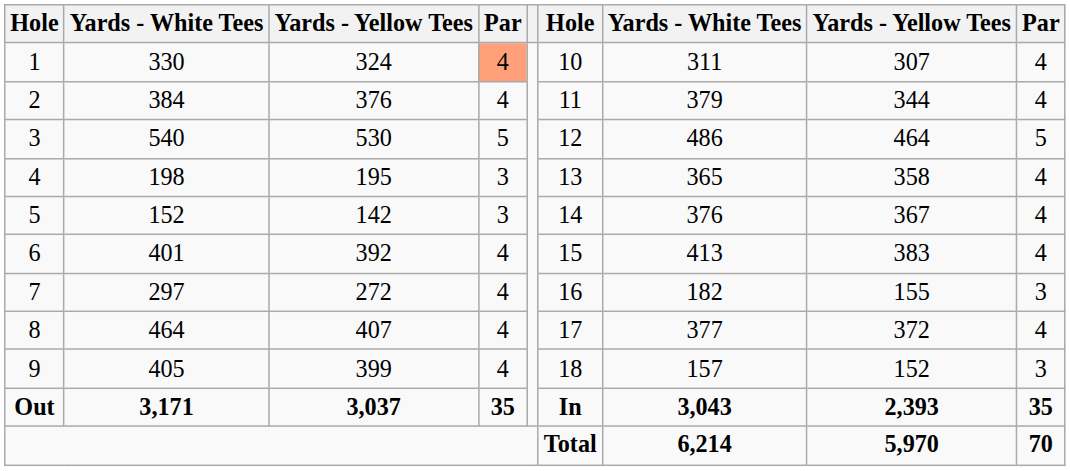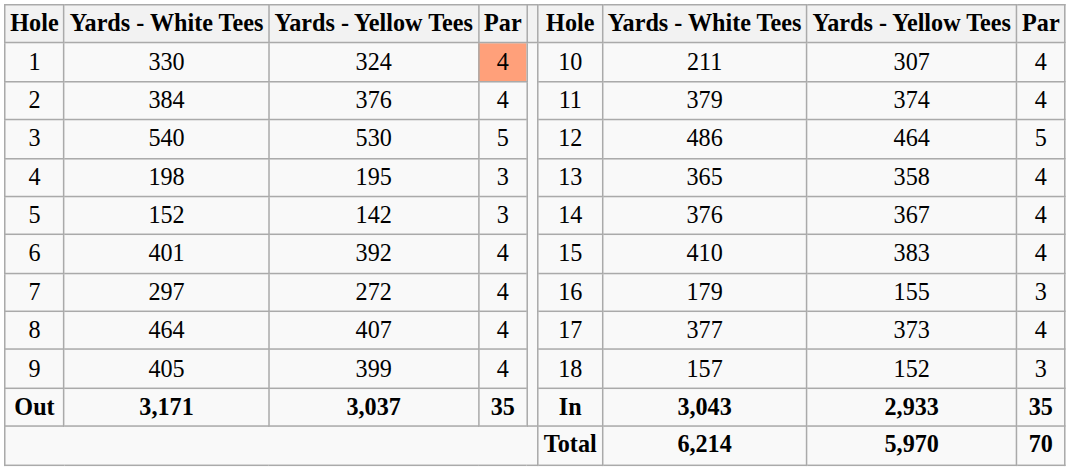 <table class=wikitable>
 <tr>
 <th>Hole</th>
 <th>Yards - White Tees</th>
 <th>Yards - Yellow Tees</th>
 <th>Par</th>
 <th></th>
 <th>Hole</th>
 <th>Yards - White Tees</th>
 <th>Yards - Yellow Tees</th>
 <th>Par</th>
 </tr>
 <tr>
 <td align=center>1</td>
 <td align=center>330</td>
 <td align=center>324</td>
 <td align=center style="background: lightsalmon;">4</td>
 <td rowspan=10></td>
 <td align=center>10</td>
-<td align=center>311</td>
+<td align=center>211</td>
 <td align=center>307</td>
 <td align=center>4</td>
 </tr>
 <tr>
 <td align=center>2</td>
 <td align=center>384</td>
 <td align=center>376</td>
 <td align=center>4</td>
 <td align=center>11</td>
 <td align=center>379</td>
-<td align=center>344</td>
+<td align=center>374</td>
 <td align=center>4</td>
 </tr>
 <tr>
 <td align=center>3</td>
 <td align=center>540</td>
 <td align=center>530</td>
 <td align=center>5</td>
 <td align=center>12</td>
 <td align=center>486</td>
 <td align=center>464</td>
 <td align=center>5</td>
 </tr>
 <tr>
 <td align=center>4</td>
 <td align=center>198</td>
 <td align=center>195</td>
 <td align=center>3</td>
 <td align=center>13</td>
 <td align=center>365</td>
 <td align=center>358</td>
 <td align=center>4</td>
 </tr>
 <tr>
 <td align=center>5</td>
 <td align=center>152</td>
 <td align=center>142</td>
 <td align=center>3</td>
 <td align=center>14</td>
 <td align=center>376</td>
 <td align=center>367</td>
 <td align=center>4</td>
 </tr>
 <tr>
 <td align=center>6</td>
 <td align=center>401</td>
 <td align=center>392</td>
 <td align=center>4</td>
 <td align=center>15</td>
-<td align=center>413</td>
+<td align=center>410</td>
 <td align=center>383</td>
 <td align=center>4</td>
 </tr>
 <tr>
 <td align=center>7</td>
 <td align=center>297</td>
 <td align=center>272</td>
 <td align=center>4</td>
 <td align=center>16</td>
-<td align=center>182</td>
+<td align=center>179</td>
 <td align=center>155</td>
 <td align=center>3</td>
 </tr>
 <tr>
 <td align=center>8</td>
 <td align=center>464</td>
 <td align=center>407</td>
 <td align=center>4</td>
 <td align=center>17</td>
 <td align=center>377</td>
-<td align=center>372</td>
+<td align=center>373</td>
 <td align=center>4</td>
 </tr>
 <tr>
 <td align=center>9</td>
 <td align=center>405</td>
 <td align=center>399</td>
 <td align=center>4</td>
 <td align=center>18</td>
 <td align=center>157</td>
 <td align=center>152</td>
 <td align=center>3</td>
 </tr>
 <tr>
 <td align=center><strong>Out</strong></td>
 <td align=center><strong>3,171</strong></td>
 <td align=center><strong>3,037</strong></td>
 <td align=center><strong>35</strong></td>
 <td align=center><strong>In</strong></td>
 <td align=center><strong>3,043</strong></td>
-<td align=center><strong>2,393</strong></td>
+<td align=center><strong>2,933</strong></td>
 <td align=center><strong>35</strong></td>
 </tr>
 <tr>
 <td colspan=5></td>
 <td align=center><strong>Total</strong></td>
 <td align=center><strong>6,214</strong></td>
 <td align=center><strong>5,970</strong></td>
 <td align=center><strong>70</strong></td>
 </tr>
 </table>
